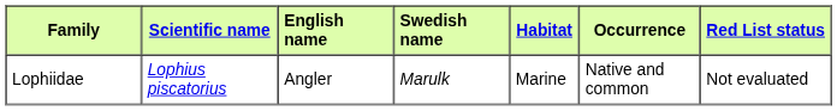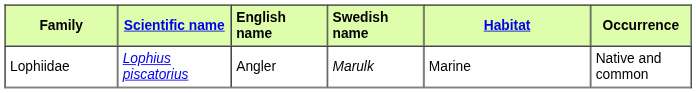 <table style="width:800px" border=1 cellspacing=0 cellpadding=5>
 <tr bgcolor="#defeac">
 <th width=119>Family</th>
 <th width=120><a href='#'>Scientific name</a></th>
 <td width=100><strong>English name</strong></td>
 <td width=100><strong>Swedish name</strong></td>
 <th><a href='#'>Habitat</a></th>
 <th width=105>Occurrence</th>
-<th width=106 nowrap="nowrap"><a href='#'>Red List status</a></th>
 </tr>
 <tr>
 <td>Lophiidae</td>
 <td><em><a href='#'>Lophius piscatorius</a></em></td>
 <td>Angler</td>
 <td><em>Marulk</em></td>
 <td>Marine</td>
 <td>Native and common</td>
-<td>Not evaluated</td>
 </tr>
 </table>
